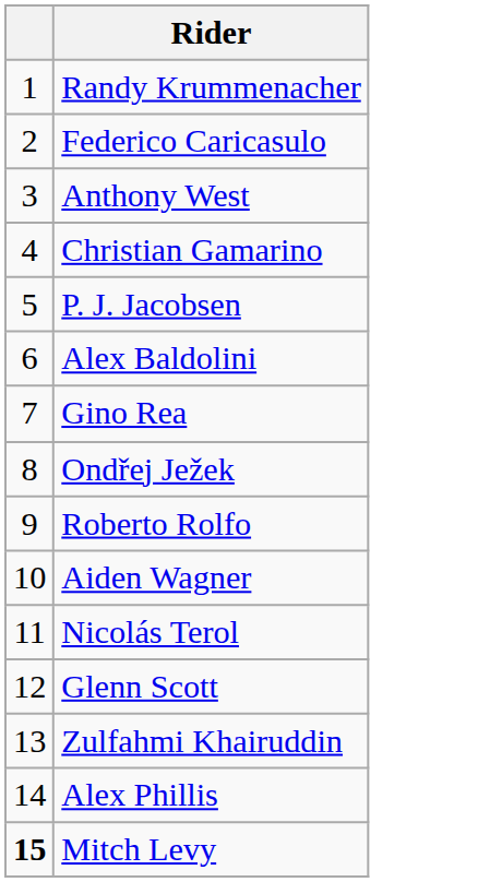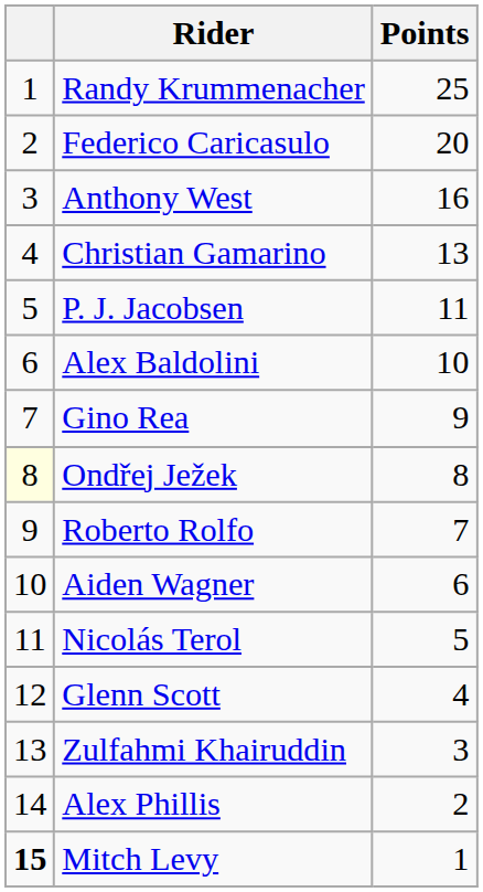 <table class="wikitable" style="font-size: 95%;">
 <tr>
 <th></th>
 <th>Rider</th>
+<th>Points</th>
 </tr>
 <tr>
 <td align=center>1</td>
 <td> <a href='#'>Randy Krummenacher</a></td>
+<td align=right>25</td>
 </tr>
 <tr>
 <td align=center>2</td>
 <td> <a href='#'>Federico Caricasulo</a></td>
+<td align=right>20</td>
 </tr>
 <tr>
 <td align=center>3</td>
 <td> <a href='#'>Anthony West</a></td>
+<td align=right>16</td>
 </tr>
 <tr>
 <td align=center>4</td>
 <td> <a href='#'>Christian Gamarino</a></td>
+<td align=right>13</td>
 </tr>
 <tr>
 <td align=center>5</td>
 <td> <a href='#'>P. J. Jacobsen</a></td>
+<td align=right>11</td>
 </tr>
 <tr>
 <td align=center>6</td>
 <td> <a href='#'>Alex Baldolini</a></td>
+<td align=right>10</td>
 </tr>
 <tr>
 <td align=center>7</td>
 <td> <a href='#'>Gino Rea</a></td>
+<td align=right>9</td>
 </tr>
 <tr>
-<td align=center>8</td>
+<td align=center style="background: lightyellow;">8</td>
 <td> <a href='#'>Ondřej Ježek</a></td>
+<td align=right>8</td>
 </tr>
 <tr>
 <td align=center>9</td>
 <td> <a href='#'>Roberto Rolfo</a></td>
+<td align=right>7</td>
 </tr>
 <tr>
 <td align=center>10</td>
 <td> <a href='#'>Aiden Wagner</a></td>
+<td align=right>6</td>
 </tr>
 <tr>
 <td align=center>11</td>
 <td> <a href='#'>Nicolás Terol</a></td>
+<td align=right>5</td>
 </tr>
 <tr>
 <td align=center>12</td>
 <td> <a href='#'>Glenn Scott</a></td>
+<td align=right>4</td>
 </tr>
 <tr>
 <td align=center>13</td>
 <td> <a href='#'>Zulfahmi Khairuddin</a></td>
+<td align=right>3</td>
 </tr>
 <tr>
 <td align=center>14</td>
 <td> <a href='#'>Alex Phillis</a></td>
+<td align=right>2</td>
 </tr>
 <tr>
 <td align=center><strong>15</strong></td>
 <td> <a href='#'>Mitch Levy</a></td>
+<td align=right>1</td>
 </tr>
 </table>
